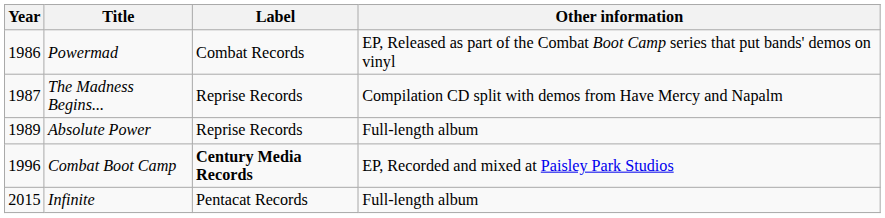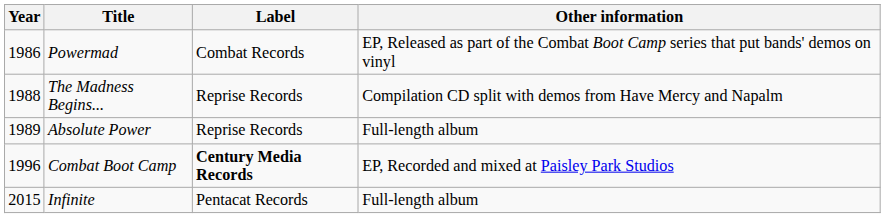 <table class="wikitable">
 <tr>
 <th>Year</th>
 <th>Title</th>
 <th>Label</th>
 <th>Other information</th>
 </tr>
 <tr>
 <td>1986</td>
 <td><em>Powermad</em></td>
 <td>Combat Records</td>
 <td>EP, Released as part of the Combat <em>Boot Camp</em> series that put bands' demos on vinyl</td>
 </tr>
 <tr>
-<td>1987</td>
+<td>1988</td>
 <td><em>The Madness Begins...</em></td>
 <td>Reprise Records</td>
 <td>Compilation CD split with demos from Have Mercy and Napalm</td>
 </tr>
 <tr>
 <td>1989</td>
 <td><em>Absolute Power</em></td>
 <td>Reprise Records</td>
 <td>Full-length album</td>
 </tr>
 <tr>
 <td>1996</td>
 <td><em>Combat Boot Camp</em></td>
 <td><strong>Century Media Records</strong></td>
 <td>EP, Recorded and mixed at <a href='#'>Paisley Park Studios</a></td>
 </tr>
 <tr>
 <td>2015</td>
 <td><em>Infinite</em></td>
 <td>Pentacat Records</td>
 <td>Full-length album</td>
 </tr>
 </table>
